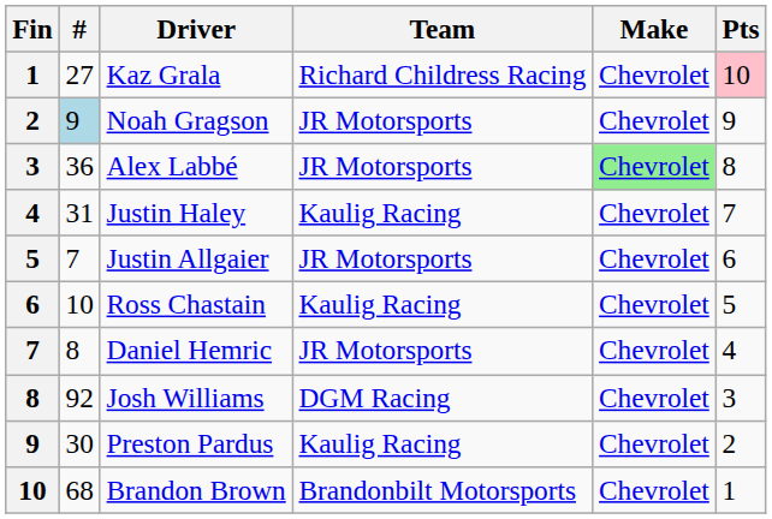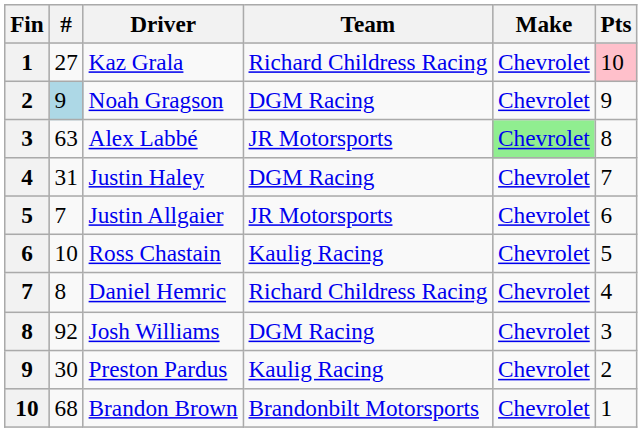 <table class="wikitable" style="font-size:95%">
 <tr>
 <th>Fin</th>
 <th>#</th>
 <th>Driver</th>
 <th>Team</th>
 <th>Make</th>
 <th>Pts</th>
 </tr>
 <tr>
 <th>1</th>
 <td>27</td>
 <td><a href='#'>Kaz Grala</a></td>
 <td><a href='#'>Richard Childress Racing</a></td>
 <td><a href='#'>Chevrolet</a></td>
 <td style="background: pink;">10</td>
 </tr>
 <tr>
 <th>2</th>
 <td style="background: lightblue;">9</td>
 <td><a href='#'>Noah Gragson</a></td>
-<td><a href='#'>JR Motorsports</a></td>
+<td><a href='#'>DGM Racing</a></td>
 <td><a href='#'>Chevrolet</a></td>
 <td>9</td>
 </tr>
 <tr>
 <th>3</th>
-<td>36</td>
+<td>63</td>
 <td><a href='#'>Alex Labbé</a></td>
 <td><a href='#'>JR Motorsports</a></td>
 <td style="background: lightgreen;"><a href='#'>Chevrolet</a></td>
 <td>8</td>
 </tr>
 <tr>
 <th>4</th>
 <td>31</td>
 <td><a href='#'>Justin Haley</a></td>
-<td><a href='#'>Kaulig Racing</a></td>
+<td><a href='#'>DGM Racing</a></td>
 <td><a href='#'>Chevrolet</a></td>
 <td>7</td>
 </tr>
 <tr>
 <th>5</th>
 <td>7</td>
 <td><a href='#'>Justin Allgaier</a></td>
 <td><a href='#'>JR Motorsports</a></td>
 <td><a href='#'>Chevrolet</a></td>
 <td>6</td>
 </tr>
 <tr>
 <th>6</th>
 <td>10</td>
 <td><a href='#'>Ross Chastain</a></td>
 <td><a href='#'>Kaulig Racing</a></td>
 <td><a href='#'>Chevrolet</a></td>
 <td>5</td>
 </tr>
 <tr>
 <th>7</th>
 <td>8</td>
 <td><a href='#'>Daniel Hemric</a></td>
-<td><a href='#'>JR Motorsports</a></td>
+<td><a href='#'>Richard Childress Racing</a></td>
 <td><a href='#'>Chevrolet</a></td>
 <td>4</td>
 </tr>
 <tr>
 <th>8</th>
 <td>92</td>
 <td><a href='#'>Josh Williams</a></td>
 <td><a href='#'>DGM Racing</a></td>
 <td><a href='#'>Chevrolet</a></td>
 <td>3</td>
 </tr>
 <tr>
 <th>9</th>
 <td>30</td>
 <td><a href='#'>Preston Pardus</a></td>
 <td><a href='#'>Kaulig Racing</a></td>
 <td><a href='#'>Chevrolet</a></td>
 <td>2</td>
 </tr>
 <tr>
 <th>10</th>
 <td>68</td>
 <td><a href='#'>Brandon Brown</a></td>
 <td><a href='#'>Brandonbilt Motorsports</a></td>
 <td><a href='#'>Chevrolet</a></td>
 <td>1</td>
 </tr>
 </table>
